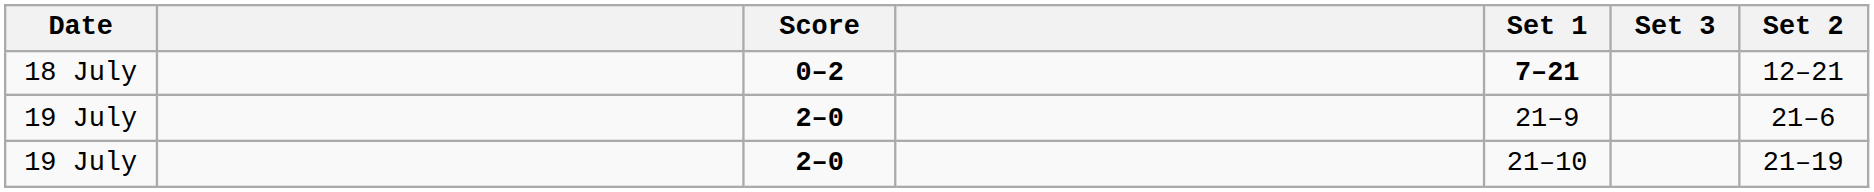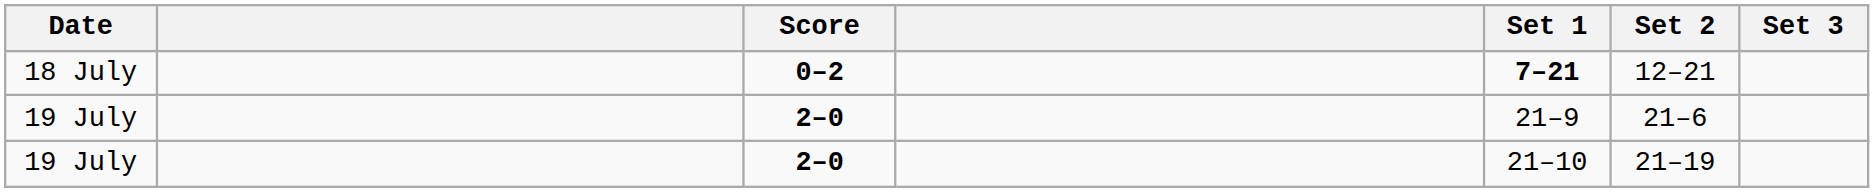 <table class="wikitable" style="text-align: center; font-size:90% ">
 <tr>
 <th width="60">Date</th>
 <th align="right" width="250"></th>
 <th width="60">Score</th>
 <th align="left" width="250"></th>
 <th width="50">Set 1</th>
+<th width="50">Set 2</th>
 <th width="50">Set 3</th>
-<th width="50">Set 2</th>
 </tr>
 <tr>
 <td>18 July</td>
 <td align=left></td>
 <td align=center><strong>0–2</strong></td>
 <td align=left><strong></strong></td>
 <td><strong>7–21</strong></td>
+<td>12–21</td>
 <td></td>
-<td>12–21</td>
 </tr>
 <tr>
 <td>19 July</td>
 <td align=left><strong></strong></td>
 <td align=center><strong>2–0</strong></td>
 <td align=left></td>
 <td>21–9</td>
+<td>21–6</td>
 <td></td>
-<td>21–6</td>
 </tr>
 <tr>
 <td>19 July</td>
 <td align=left><strong></strong></td>
 <td align=center><strong>2–0</strong></td>
 <td align=left></td>
 <td>21–10</td>
+<td>21–19</td>
 <td></td>
-<td>21–19</td>
 </tr>
 </table>
